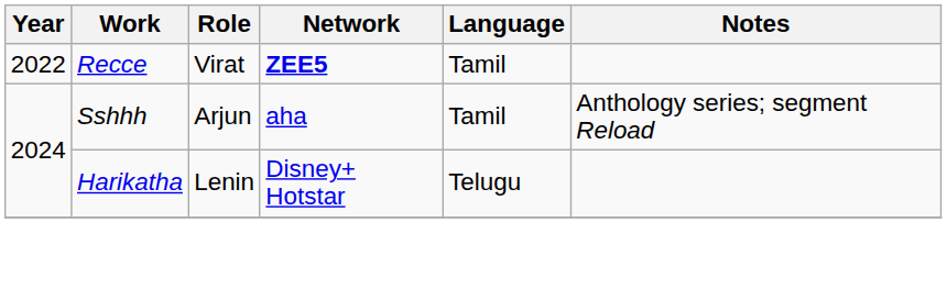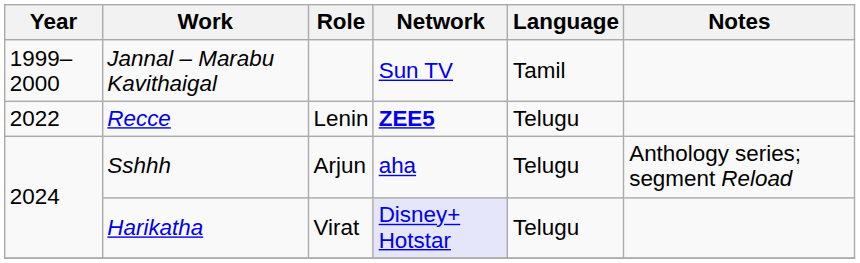 <table class="wikitable sortable">
 <tr>
 <th scope="col">Year</th>
 <th scope="col">Work</th>
 <th scope="col">Role</th>
 <th scope="col">Network</th>
 <th scope="col">Language</th>
 <th scope="col">Notes</th>
 </tr>
 <tr>
+<td>1999–2000</td>
+<td><em>Jannal – Marabu Kavithaigal</em></td>
+<td></td>
+<td><a href='#'>Sun TV</a></td>
+<td>Tamil</td>
+<td></td>
+</tr>
+<tr>
 <td>2022</td>
 <td><em><a href='#'>Recce</a></em></td>
-<td>Virat</td>
+<td>Lenin</td>
 <td><strong><a href='#'>ZEE5</a></strong></td>
-<td>Tamil</td>
+<td>Telugu</td>
 <td></td>
 </tr>
 <tr>
 <td rowspan="2">2024</td>
 <td><em>Sshhh</em></td>
 <td>Arjun</td>
 <td><a href='#'>aha</a></td>
-<td>Tamil</td>
+<td>Telugu</td>
 <td>Anthology series; segment <em>Reload</em></td>
 </tr>
 <tr>
 <td><a href='#'><em>Harikatha</em></a></td>
-<td>Lenin</td>
-<td><a href='#'>Disney+ Hotstar</a></td>
+<td>Virat</td>
+<td style="background: lavender;"><a href='#'>Disney+ Hotstar</a></td>
 <td>Telugu</td>
 <td></td>
 </tr>
 <tr>
 </tr>
 </table>
